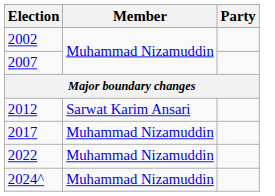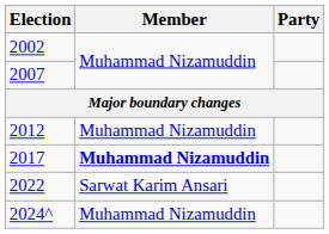 <table class="wikitable sortable">
 <tr>
 <th>Election</th>
 <th>Member</th>
 <th colspan="2">Party</th>
 </tr>
 <tr>
 <td><a href='#'>2002</a></td>
 <td rowspan=2><a href='#'>Muhammad Nizamuddin</a></td>
 <td></td>
 </tr>
 <tr>
 <td><a href='#'>2007</a></td>
 </tr>
 <tr>
 <th colspan=4 align=center><small><em>Major boundary changes</em></small></th>
 </tr>
 <tr>
 <td><a href='#'>2012</a></td>
-<td><a href='#'>Sarwat Karim Ansari</a></td>
+<td><a href='#'>Muhammad Nizamuddin</a></td>
 <td></td>
 </tr>
 <tr>
 <td><a href='#'>2017</a></td>
-<td><a href='#'>Muhammad Nizamuddin</a></td>
+<td><strong><a href='#'>Muhammad Nizamuddin</a></strong></td>
 <td></td>
 </tr>
 <tr>
 <td><a href='#'>2022</a></td>
-<td><a href='#'>Muhammad Nizamuddin</a></td>
+<td><a href='#'>Sarwat Karim Ansari</a></td>
 <td></td>
 </tr>
 <tr>
 <td><a href='#'>2024^</a></td>
 <td><a href='#'>Muhammad Nizamuddin</a></td>
 <td></td>
 </tr>
 </table>
